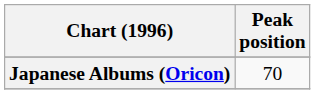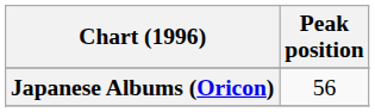 <table class="wikitable sortable plainrowheaders" style="text-align:center">
 <tr>
 <th scope="col">Chart (1996)</th>
 <th scope="col">Peak<br>position</th>
 </tr>
 <tr>
 </tr>
 <tr>
 </tr>
 <tr>
 </tr>
 <tr>
 </tr>
 <tr>
 </tr>
 <tr>
 <th scope="row">Japanese Albums (<a href='#'>Oricon</a>)</th>
-<td align="center">70</td>
+<td align="center">56</td>
 </tr>
 <tr>
 </tr>
 <tr>
 </tr>
 <tr>
 </tr>
 <tr>
 </tr>
 <tr>
 </tr>
 <tr>
 </tr>
 </table>
